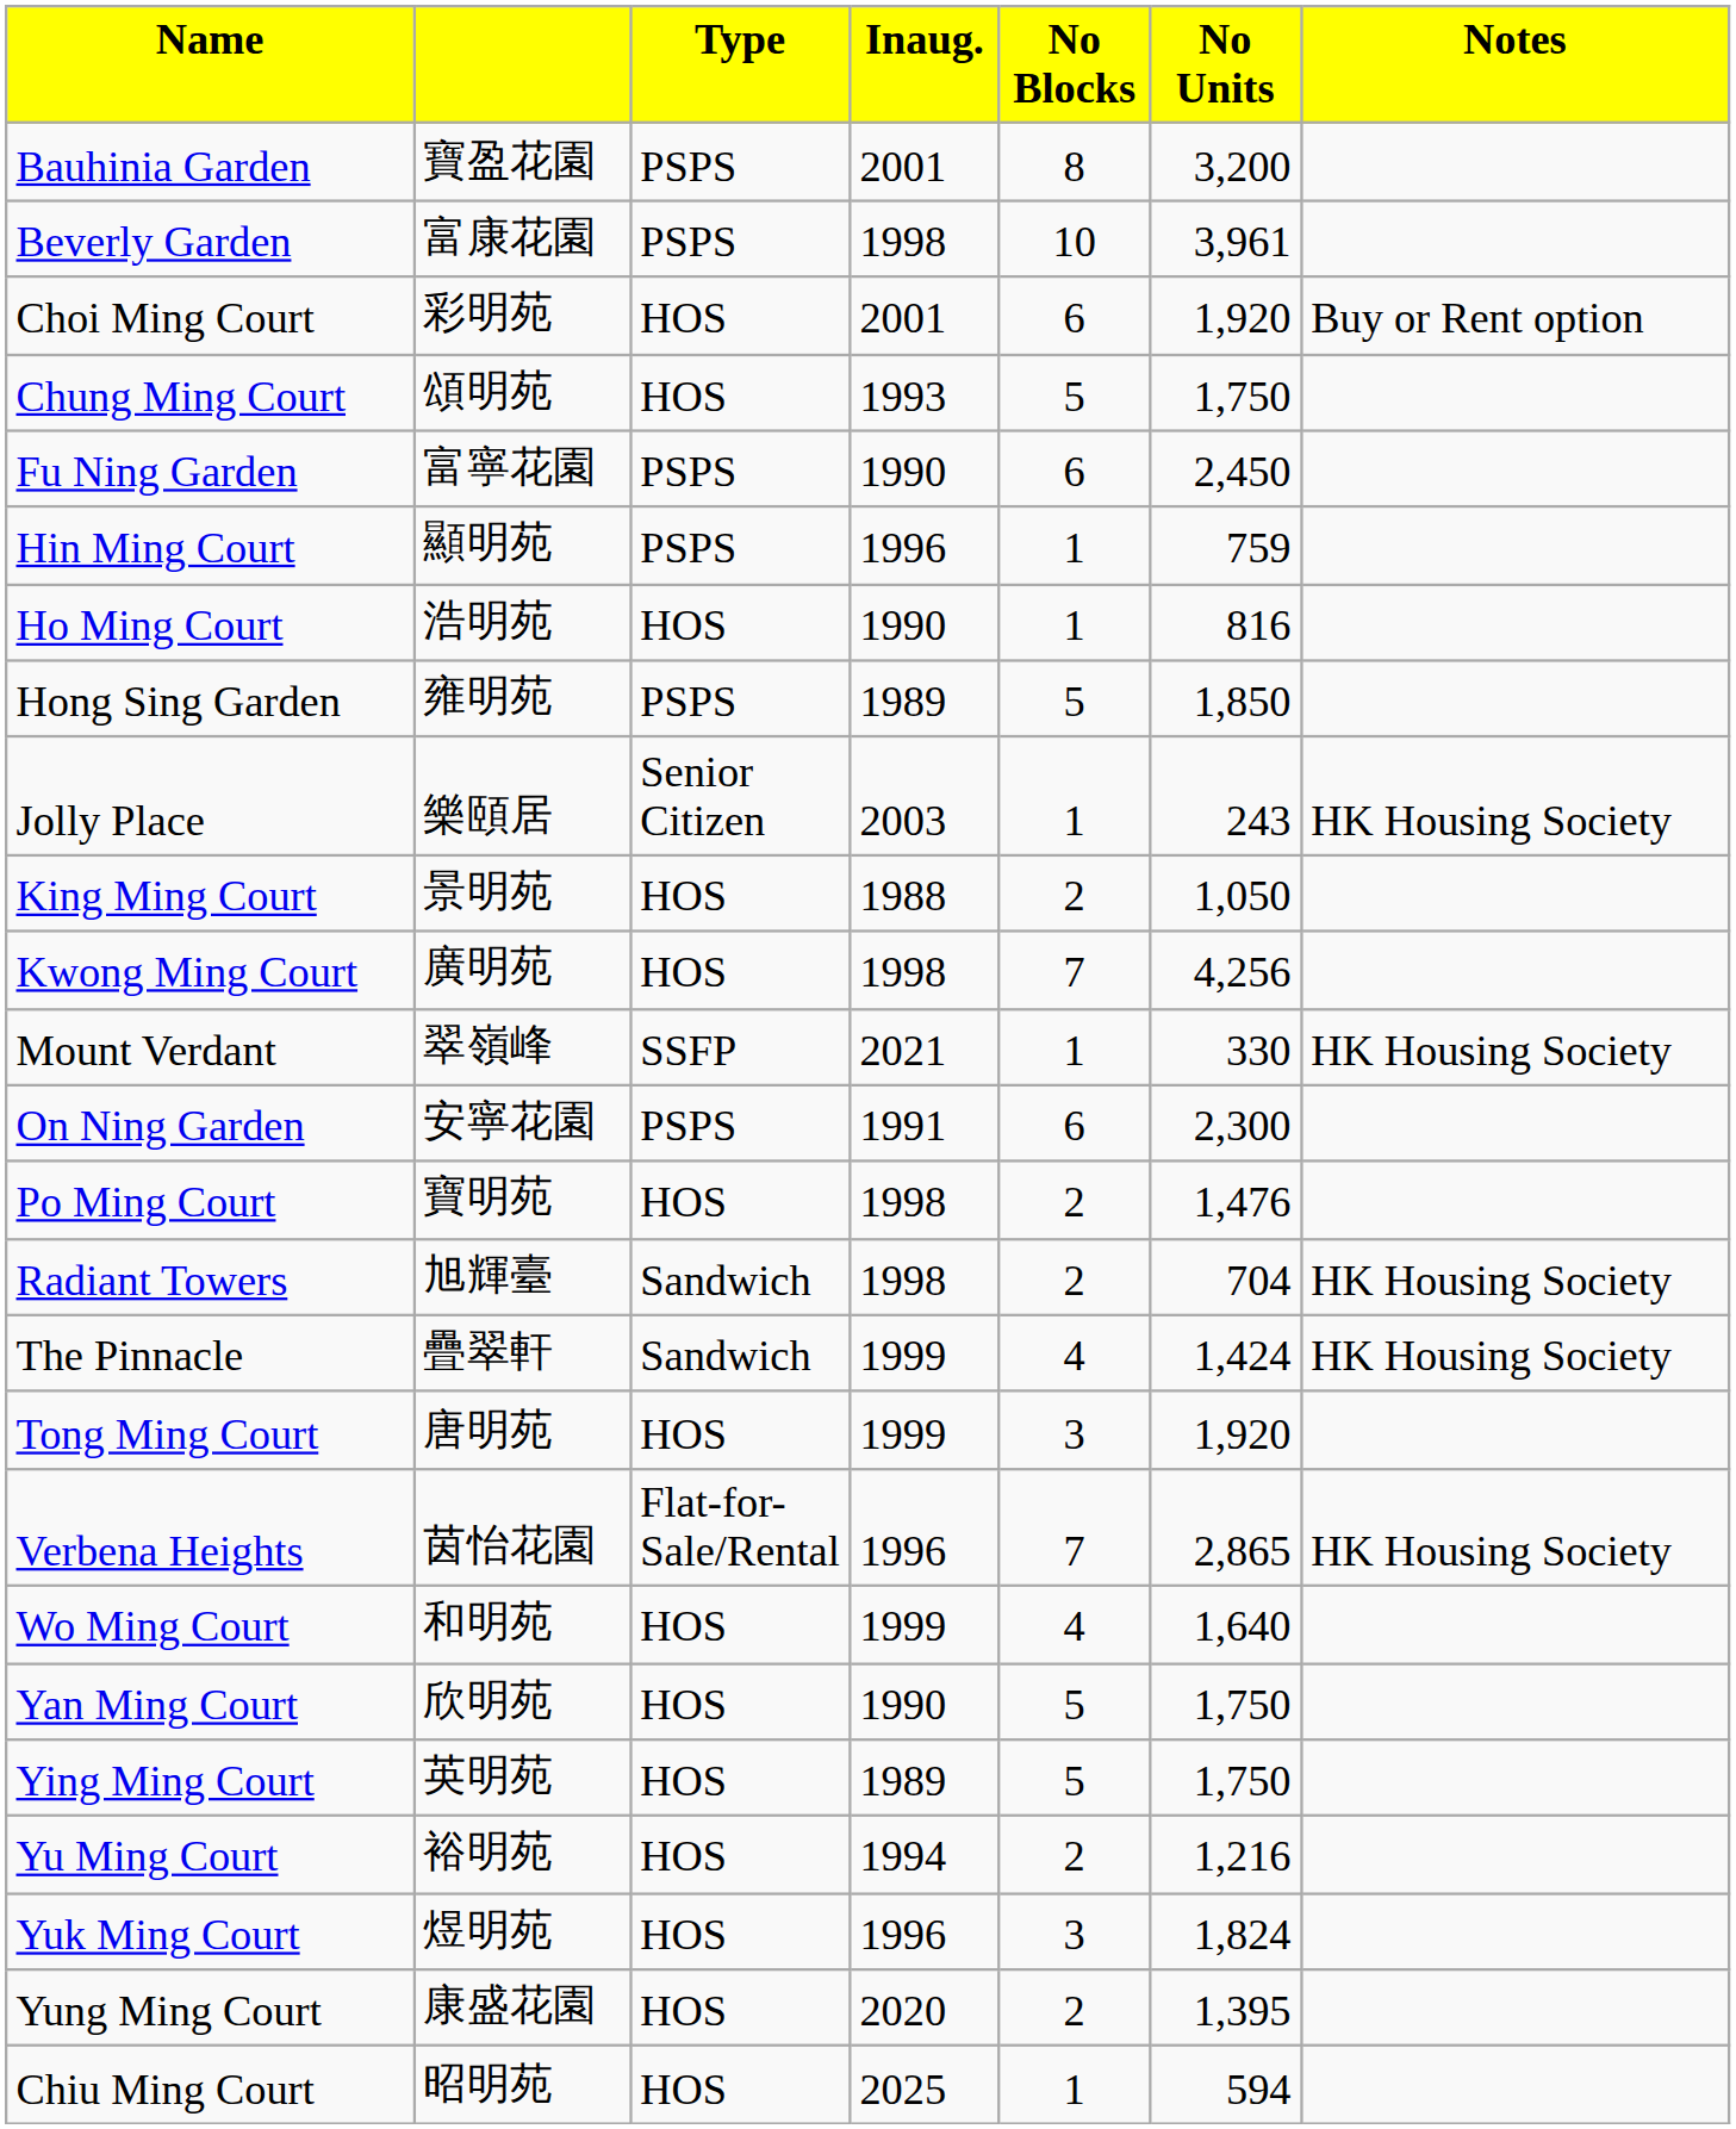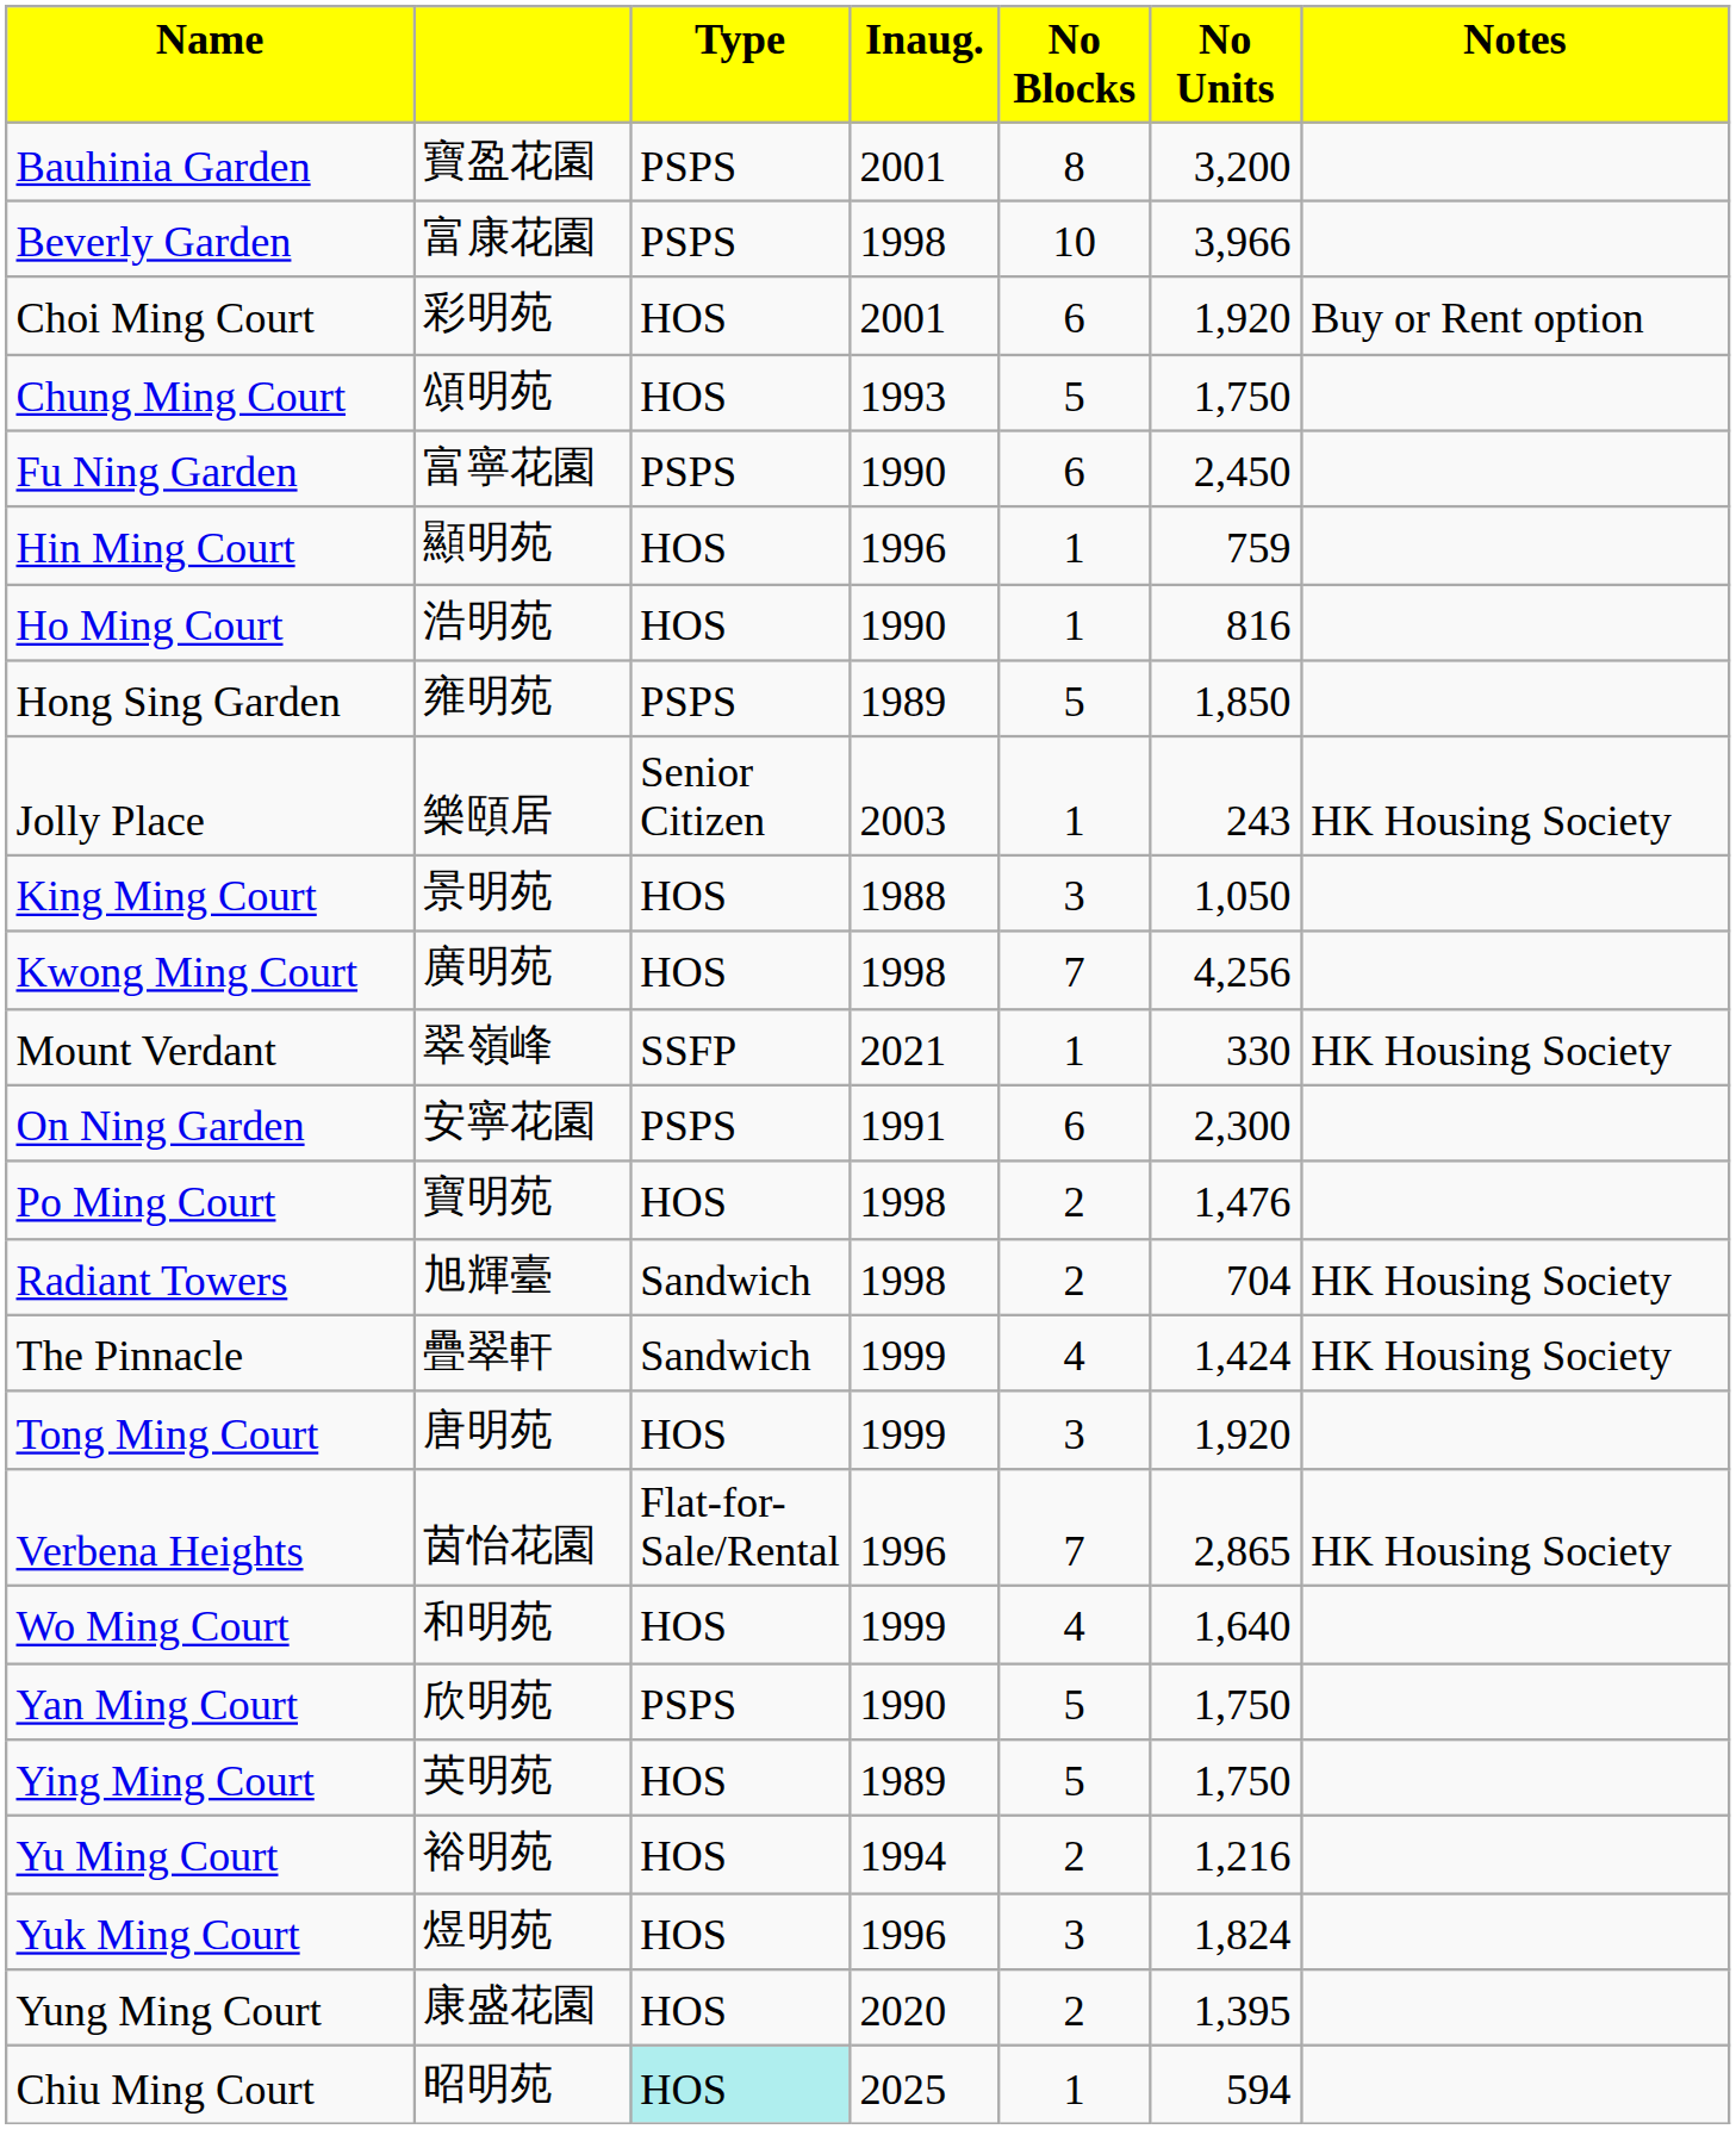 <table class="wikitable">
 <tr style="font-weight:bold;background-color:yellow" align="center">
 <td width="143.25" Height="12.75" valign="top">Name</td>
 <td width="72.75" valign="top"></td>
 <td width="59.25" valign="top">Type</td>
 <td width="48" valign="top">Inaug.</td>
 <td width="48" valign="top">No Blocks</td>
 <td width="48.75" valign="top">No Units</td>
 <td width="150.75" valign="top">Notes</td>
 </tr>
 <tr valign="bottom">
 <td Height="12.75"><a href='#'>Bauhinia Garden</a></td>
 <td>寶盈花園</td>
 <td>PSPS</td>
 <td>2001</td>
 <td align="center">8</td>
 <td align="right">3,200</td>
 <td></td>
 </tr>
 <tr valign="bottom">
 <td Height="12.75"><a href='#'>Beverly Garden</a></td>
 <td>富康花園</td>
 <td>PSPS</td>
 <td>1998</td>
 <td align="center">10</td>
-<td align="right">3,961</td>
+<td align="right">3,966</td>
 <td></td>
 </tr>
 <tr valign="bottom">
 <td Height="12.75">Choi Ming Court</td>
 <td>彩明苑</td>
 <td>HOS</td>
 <td>2001</td>
 <td align="center">6</td>
 <td align="right">1,920</td>
 <td>Buy or Rent option</td>
 </tr>
 <tr valign="bottom">
 <td Height="12.75"><a href='#'>Chung Ming Court</a></td>
 <td>頌明苑</td>
 <td>HOS</td>
 <td>1993</td>
 <td align="center">5</td>
 <td align="right">1,750</td>
 <td></td>
 </tr>
 <tr valign="bottom">
 <td Height="12.75"><a href='#'>Fu Ning Garden</a></td>
 <td>富寧花園</td>
 <td>PSPS</td>
 <td>1990</td>
 <td align="center">6</td>
 <td align="right">2,450</td>
 <td></td>
 </tr>
 <tr valign="bottom">
 <td Height="12.75"><a href='#'>Hin Ming Court</a></td>
 <td>顯明苑</td>
-<td>PSPS</td>
+<td>HOS</td>
 <td>1996</td>
 <td align="center">1</td>
 <td align="right">759</td>
 <td></td>
 </tr>
 <tr valign="bottom">
 <td Height="12.75"><a href='#'>Ho Ming Court</a></td>
 <td>浩明苑</td>
 <td>HOS</td>
 <td>1990</td>
 <td align="center">1</td>
 <td align="right">816</td>
 <td></td>
 </tr>
 <tr valign="bottom">
 <td Height="12.75">Hong Sing Garden</td>
 <td>雍明苑</td>
 <td>PSPS</td>
 <td>1989</td>
 <td align="center">5</td>
 <td align="right">1,850</td>
 <td></td>
 </tr>
 <tr valign="bottom">
 <td Height="12.75">Jolly Place</td>
 <td>樂頤居</td>
 <td>Senior Citizen</td>
 <td>2003</td>
 <td align="center">1</td>
 <td align="right">243</td>
 <td>HK Housing Society</td>
 </tr>
 <tr valign="bottom">
 <td Height="12.75"><a href='#'>King Ming Court</a></td>
 <td>景明苑</td>
 <td>HOS</td>
 <td>1988</td>
-<td align="center">2</td>
+<td align="center">3</td>
 <td align="right">1,050</td>
 <td></td>
 </tr>
 <tr valign="bottom">
 <td Height="12.75"><a href='#'>Kwong Ming Court</a></td>
 <td>廣明苑</td>
 <td>HOS</td>
 <td>1998</td>
 <td align="center">7</td>
 <td align="right">4,256</td>
 <td></td>
 </tr>
 <tr valign="bottom">
 <td Height="12.75">Mount Verdant</td>
 <td>翠嶺峰</td>
 <td>SSFP</td>
 <td>2021</td>
 <td align="center">1</td>
 <td align="right">330</td>
 <td>HK Housing Society</td>
 </tr>
 <tr valign="bottom">
 <td Height="12.75"><a href='#'>On Ning Garden</a></td>
 <td>安寧花園</td>
 <td>PSPS</td>
 <td>1991</td>
 <td align="center">6</td>
 <td align="right">2,300</td>
 <td></td>
 </tr>
 <tr valign="bottom">
 <td Height="12.75"><a href='#'>Po Ming Court</a></td>
 <td>寶明苑</td>
 <td>HOS</td>
 <td>1998</td>
 <td align="center">2</td>
 <td align="right">1,476</td>
 <td></td>
 </tr>
 <tr valign="bottom">
 <td Height="12.75"><a href='#'>Radiant Towers</a></td>
 <td>旭輝臺</td>
 <td>Sandwich</td>
 <td>1998</td>
 <td align="center">2</td>
 <td align="right">704</td>
 <td>HK Housing Society</td>
 </tr>
 <tr valign="bottom">
 <td Height="12.75">The Pinnacle</td>
 <td>疊翠軒</td>
 <td>Sandwich</td>
 <td>1999</td>
 <td align="center">4</td>
 <td align="right">1,424</td>
 <td>HK Housing Society</td>
 </tr>
 <tr valign="bottom">
 <td Height="12.75"><a href='#'>Tong Ming Court</a></td>
 <td>唐明苑</td>
 <td>HOS</td>
 <td>1999</td>
 <td align="center">3</td>
 <td align="right">1,920</td>
 <td></td>
 </tr>
 <tr valign="bottom">
 <td Height="12.75"><a href='#'>Verbena Heights</a></td>
 <td>茵怡花園</td>
 <td>Flat-for-Sale/Rental</td>
 <td>1996</td>
 <td align="center">7</td>
 <td align="right">2,865</td>
 <td>HK Housing Society</td>
 </tr>
 <tr valign="bottom">
 <td Height="12.75"><a href='#'>Wo Ming Court</a></td>
 <td>和明苑</td>
 <td>HOS</td>
 <td>1999</td>
 <td align="center">4</td>
 <td align="right">1,640</td>
 <td></td>
 </tr>
 <tr valign="bottom">
 <td Height="12.75"><a href='#'>Yan Ming Court</a></td>
 <td>欣明苑</td>
-<td>HOS</td>
+<td>PSPS</td>
 <td>1990</td>
 <td align="center">5</td>
 <td align="right">1,750</td>
 <td></td>
 </tr>
 <tr valign="bottom">
 <td Height="12.75"><a href='#'>Ying Ming Court</a></td>
 <td>英明苑</td>
 <td>HOS</td>
 <td>1989</td>
 <td align="center">5</td>
 <td align="right">1,750</td>
 <td></td>
 </tr>
 <tr valign="bottom">
 <td Height="12.75"><a href='#'>Yu Ming Court</a></td>
 <td>裕明苑</td>
 <td>HOS</td>
 <td>1994</td>
 <td align="center">2</td>
 <td align="right">1,216</td>
 <td></td>
 </tr>
 <tr valign="bottom">
 <td Height="12.75"><a href='#'>Yuk Ming Court</a></td>
 <td>煜明苑</td>
 <td>HOS</td>
 <td>1996</td>
 <td align="center">3</td>
 <td align="right">1,824</td>
 <td></td>
 </tr>
 <tr valign="bottom">
 <td Height="12.75">Yung Ming Court</td>
 <td>康盛花園</td>
 <td>HOS</td>
 <td>2020</td>
 <td align="center">2</td>
 <td align="right">1,395</td>
 <td></td>
 </tr>
 <tr valign="bottom">
 <td Height="12.75">Chiu Ming Court</td>
 <td>昭明苑</td>
-<td>HOS</td>
+<td style="background: paleturquoise;">HOS</td>
 <td>2025</td>
 <td align="center">1</td>
 <td align="right">594</td>
 <td></td>
 </tr>
 </table>
